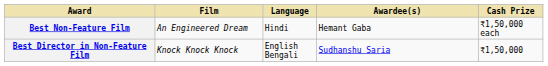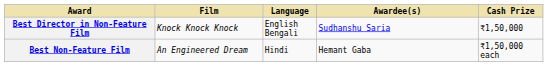 <table class="wikitable plainrowheaders" style="width:100%;">
 <tr>
 <th style="background-color:#EFE4B0;width:28%;">Award</th>
 <th style="background-color:#EFE4B0;width:20%;">Film</th>
 <th style="background-color:#EFE4B0;width:10%;">Language</th>
 <th style="background-color:#EFE4B0;width:30%;">Awardee(s)</th>
 <th style="background-color:#EFE4B0;width:12%;">Cash Prize</th>
 </tr>
 <tr>
+<th scope="row"><a href='#'>Best Director in Non-Feature Film</a></th>
+<td><em>Knock Knock Knock</em></td>
+<td>English<br>Bengali</td>
+<td><a href='#'>Sudhanshu Saria</a></td>
+<td>₹1,50,000</td>
+</tr>
+<tr>
 <th scope="row"><a href='#'>Best Non-Feature Film</a></th>
 <td><em>An Engineered Dream</em></td>
 <td>Hindi</td>
 <td>Hemant Gaba</td>
 <td>₹1,50,000 each</td>
 </tr>
-<tr>
-<th scope="row"><a href='#'>Best Director in Non-Feature Film</a></th>
-<td><em>Knock Knock Knock</em></td>
-<td>English<br>Bengali</td>
-<td><a href='#'>Sudhanshu Saria</a></td>
-<td>₹1,50,000</td>
-</tr>
 </table>
